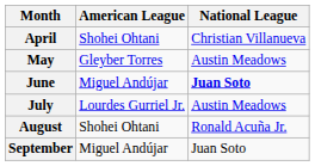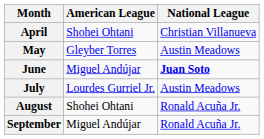 <table class="wikitable">
 <tr>
 <th>Month</th>
 <th>American League</th>
 <th>National League</th>
 </tr>
 <tr>
 <th>April</th>
 <td><a href='#'>Shohei Ohtani</a></td>
 <td><a href='#'>Christian Villanueva</a></td>
 </tr>
 <tr>
 <th>May</th>
 <td><a href='#'>Gleyber Torres</a></td>
 <td><a href='#'>Austin Meadows</a></td>
 </tr>
 <tr>
 <th>June</th>
 <td><a href='#'>Miguel Andújar</a></td>
 <td><strong><a href='#'>Juan Soto</a></strong></td>
 </tr>
 <tr>
 <th>July</th>
 <td><a href='#'>Lourdes Gurriel Jr.</a></td>
 <td><a href='#'>Austin Meadows</a></td>
 </tr>
 <tr>
 <th>August</th>
 <td>Shohei Ohtani</td>
 <td><a href='#'>Ronald Acuña Jr.</a></td>
 </tr>
 <tr>
 <th>September</th>
 <td>Miguel Andújar</td>
-<td>Juan Soto</td>
+<td><a href='#'>Ronald Acuña Jr.</a></td>
 </tr>
 </table>
